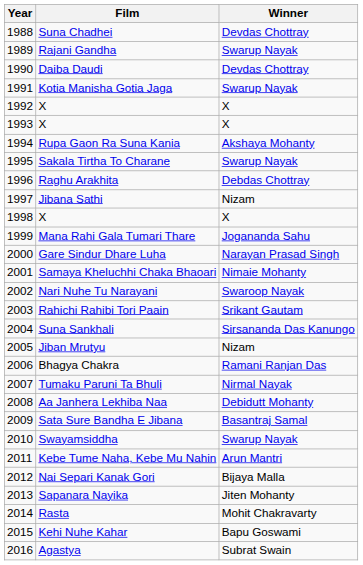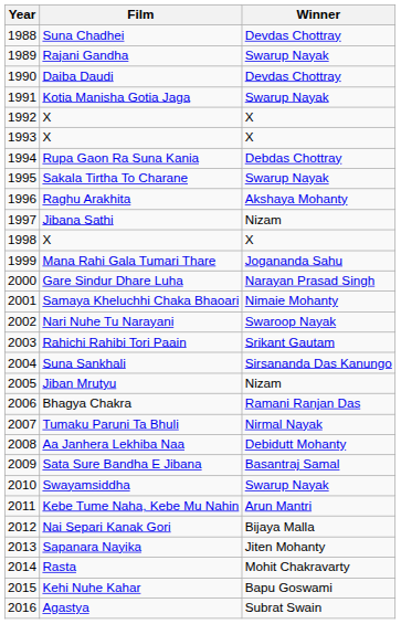 <table class="wikitable sortable">
 <tr>
 <th>Year</th>
 <th>Film</th>
 <th>Winner</th>
 </tr>
 <tr>
 <td>1988</td>
 <td><a href='#'>Suna Chadhei</a></td>
 <td><a href='#'>Devdas Chottray</a></td>
 </tr>
 <tr>
 <td>1989</td>
 <td><a href='#'>Rajani Gandha</a></td>
 <td><a href='#'>Swarup Nayak</a></td>
 </tr>
 <tr>
 <td>1990</td>
 <td><a href='#'>Daiba Daudi</a></td>
 <td><a href='#'>Devdas Chottray</a></td>
 </tr>
 <tr>
 <td>1991</td>
 <td><a href='#'>Kotia Manisha Gotia Jaga</a></td>
 <td><a href='#'>Swarup Nayak</a></td>
 </tr>
 <tr>
 <td>1992</td>
 <td>X</td>
 <td>X</td>
 </tr>
 <tr>
 <td>1993</td>
 <td>X</td>
 <td>X</td>
 </tr>
 <tr>
 <td>1994</td>
 <td><a href='#'>Rupa Gaon Ra Suna Kania</a></td>
-<td><a href='#'>Akshaya Mohanty</a></td>
+<td><a href='#'>Debdas Chottray</a></td>
 </tr>
 <tr>
 <td>1995</td>
 <td><a href='#'>Sakala Tirtha To Charane</a></td>
 <td><a href='#'>Swarup Nayak</a></td>
 </tr>
 <tr>
 <td>1996</td>
 <td><a href='#'>Raghu Arakhita</a></td>
-<td><a href='#'>Debdas Chottray</a></td>
+<td><a href='#'>Akshaya Mohanty</a></td>
 </tr>
 <tr>
 <td>1997</td>
 <td><a href='#'>Jibana Sathi</a></td>
 <td>Nizam</td>
 </tr>
 <tr>
 <td>1998</td>
 <td>X</td>
 <td>X</td>
 </tr>
 <tr>
 <td>1999</td>
 <td><a href='#'>Mana Rahi Gala Tumari Thare</a></td>
 <td><a href='#'>Jogananda Sahu</a></td>
 </tr>
 <tr>
 <td>2000</td>
 <td><a href='#'>Gare Sindur Dhare Luha</a></td>
 <td><a href='#'>Narayan Prasad Singh</a></td>
 </tr>
 <tr>
 <td>2001</td>
 <td><a href='#'>Samaya Kheluchhi Chaka Bhaoari</a></td>
 <td><a href='#'>Nimaie Mohanty</a></td>
 </tr>
 <tr>
 <td>2002</td>
 <td><a href='#'>Nari Nuhe Tu Narayani</a></td>
 <td><a href='#'>Swaroop Nayak</a></td>
 </tr>
 <tr>
 <td>2003</td>
 <td><a href='#'>Rahichi Rahibi Tori Paain</a></td>
 <td><a href='#'>Srikant Gautam</a></td>
 </tr>
 <tr>
 <td>2004</td>
 <td><a href='#'>Suna Sankhali</a></td>
 <td><a href='#'>Sirsananda Das Kanungo</a></td>
 </tr>
 <tr>
 <td>2005</td>
 <td><a href='#'>Jiban Mrutyu</a></td>
 <td>Nizam</td>
 </tr>
 <tr>
 <td>2006</td>
 <td>Bhagya Chakra</td>
 <td><a href='#'>Ramani Ranjan Das</a></td>
 </tr>
 <tr>
 <td>2007</td>
 <td><a href='#'>Tumaku Paruni Ta Bhuli</a></td>
 <td><a href='#'>Nirmal Nayak</a></td>
 </tr>
 <tr>
 <td>2008</td>
 <td><a href='#'>Aa Janhera Lekhiba Naa</a></td>
 <td><a href='#'>Debidutt Mohanty</a></td>
 </tr>
 <tr>
 <td>2009</td>
 <td><a href='#'>Sata Sure Bandha E Jibana</a></td>
 <td><a href='#'>Basantraj Samal</a></td>
 </tr>
 <tr>
 <td>2010</td>
 <td><a href='#'>Swayamsiddha</a></td>
 <td><a href='#'>Swarup Nayak</a></td>
 </tr>
 <tr>
 <td>2011</td>
 <td><a href='#'>Kebe Tume Naha, Kebe Mu Nahin</a></td>
 <td><a href='#'>Arun Mantri</a></td>
 </tr>
 <tr>
 <td>2012</td>
 <td><a href='#'>Nai Separi Kanak Gori</a></td>
 <td>Bijaya Malla</td>
 </tr>
 <tr>
 <td>2013</td>
 <td><a href='#'>Sapanara Nayika</a></td>
 <td>Jiten Mohanty</td>
 </tr>
 <tr>
 <td>2014</td>
 <td><a href='#'>Rasta</a></td>
 <td>Mohit Chakravarty</td>
 </tr>
 <tr>
 <td>2015</td>
 <td><a href='#'>Kehi Nuhe Kahar</a></td>
 <td>Bapu Goswami</td>
 </tr>
 <tr>
 <td>2016</td>
 <td><a href='#'>Agastya</a></td>
 <td>Subrat Swain</td>
 </tr>
 </table>
